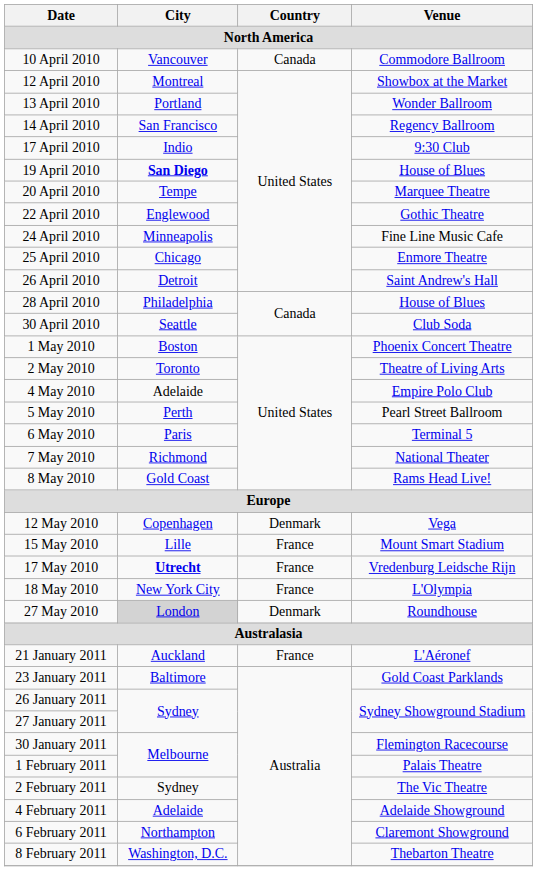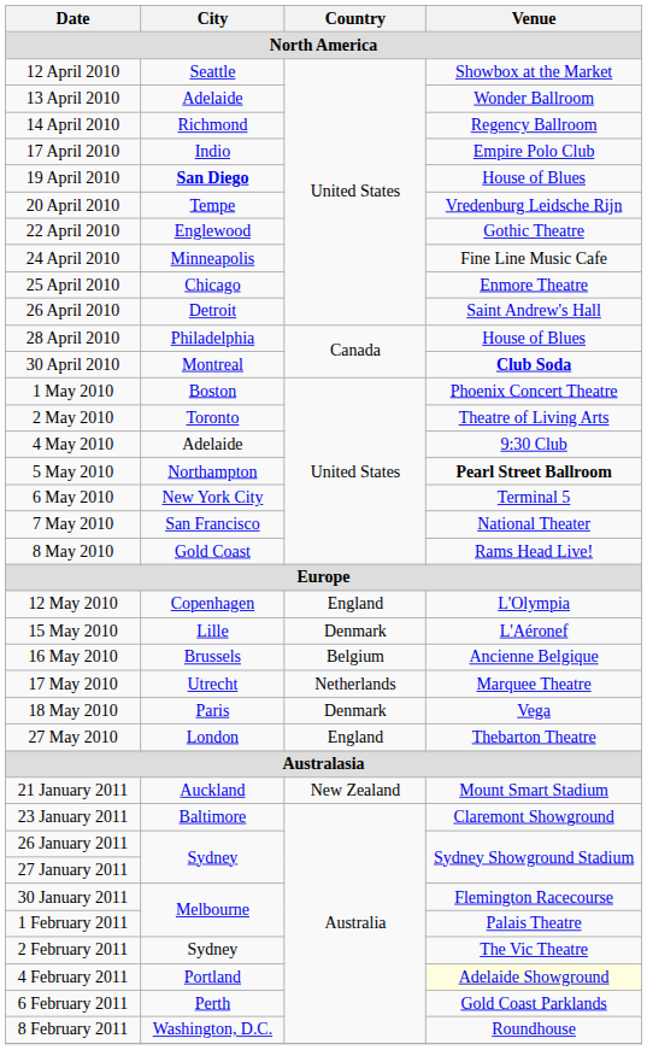 <table class="wikitable" style="text-align:center">
 <tr>
 <th width="150px">Date</th>
 <th width="150px">City</th>
 <th width="150px">Country</th>
 <th width="250px">Venue</th>
 </tr>
 <tr bgcolor="#DDDDDD">
 <td colspan=4><strong>North America</strong></td>
 </tr>
 <tr>
-<td>10 April 2010</td>
-<td><a href='#'>Vancouver</a></td>
-<td>Canada</td>
-<td><a href='#'>Commodore Ballroom</a></td>
-</tr>
-<tr>
 <td>12 April 2010</td>
-<td><a href='#'>Montreal</a></td>
+<td><a href='#'>Seattle</a></td>
 <td rowspan="10">United States</td>
 <td><a href='#'>Showbox at the Market</a></td>
 </tr>
 <tr>
 <td>13 April 2010</td>
-<td><a href='#'>Portland</a></td>
+<td><a href='#'>Adelaide</a></td>
 <td><a href='#'>Wonder Ballroom</a></td>
 </tr>
 <tr>
 <td>14 April 2010</td>
-<td><a href='#'>San Francisco</a></td>
+<td><a href='#'>Richmond</a></td>
 <td><a href='#'>Regency Ballroom</a></td>
 </tr>
 <tr>
 <td>17 April 2010</td>
 <td><a href='#'>Indio</a></td>
-<td><a href='#'>9:30 Club</a></td>
+<td><a href='#'>Empire Polo Club</a></td>
 </tr>
 <tr>
 <td>19 April 2010</td>
 <td><strong><a href='#'>San Diego</a></strong></td>
 <td><a href='#'>House of Blues</a></td>
 </tr>
 <tr>
 <td>20 April 2010</td>
 <td><a href='#'>Tempe</a></td>
-<td><a href='#'>Marquee Theatre</a></td>
+<td><a href='#'>Vredenburg Leidsche Rijn</a></td>
 </tr>
 <tr>
 <td>22 April 2010</td>
 <td><a href='#'>Englewood</a></td>
 <td><a href='#'>Gothic Theatre</a></td>
 </tr>
 <tr>
 <td>24 April 2010</td>
 <td><a href='#'>Minneapolis</a></td>
 <td>Fine Line Music Cafe</td>
 </tr>
 <tr>
 <td>25 April 2010</td>
 <td><a href='#'>Chicago</a></td>
 <td><a href='#'>Enmore Theatre</a></td>
 </tr>
 <tr>
 <td>26 April 2010</td>
 <td><a href='#'>Detroit</a></td>
 <td><a href='#'>Saint Andrew's Hall</a></td>
 </tr>
 <tr>
 <td>28 April 2010</td>
 <td><a href='#'>Philadelphia</a></td>
 <td rowspan="2">Canada</td>
 <td><a href='#'>House of Blues</a></td>
 </tr>
 <tr>
 <td>30 April 2010</td>
-<td><a href='#'>Seattle</a></td>
-<td><a href='#'>Club Soda</a></td>
+<td><a href='#'>Montreal</a></td>
+<td><strong><a href='#'>Club Soda</a></strong></td>
 </tr>
 <tr>
 <td>1 May 2010</td>
 <td><a href='#'>Boston</a></td>
 <td rowspan="7">United States</td>
 <td><a href='#'>Phoenix Concert Theatre</a></td>
 </tr>
 <tr>
 <td>2 May 2010</td>
 <td><a href='#'>Toronto</a></td>
 <td><a href='#'>Theatre of Living Arts</a></td>
 </tr>
 <tr>
 <td>4 May 2010</td>
 <td>Adelaide</td>
-<td><a href='#'>Empire Polo Club</a></td>
+<td><a href='#'>9:30 Club</a></td>
 </tr>
 <tr>
 <td>5 May 2010</td>
-<td><a href='#'>Perth</a></td>
-<td>Pearl Street Ballroom</td>
+<td><a href='#'>Northampton</a></td>
+<td><strong>Pearl Street Ballroom</strong></td>
 </tr>
 <tr>
 <td>6 May 2010</td>
-<td><a href='#'>Paris</a></td>
+<td><a href='#'>New York City</a></td>
 <td><a href='#'>Terminal 5</a></td>
 </tr>
 <tr>
 <td>7 May 2010</td>
-<td><a href='#'>Richmond</a></td>
+<td><a href='#'>San Francisco</a></td>
 <td><a href='#'>National Theater</a></td>
 </tr>
 <tr>
 <td>8 May 2010</td>
 <td><a href='#'>Gold Coast</a></td>
 <td><a href='#'>Rams Head Live!</a></td>
 </tr>
 <tr bgcolor="#DDDDDD">
 <td colspan=4><strong>Europe</strong></td>
 </tr>
 <tr>
 <td>12 May 2010</td>
 <td><a href='#'>Copenhagen</a></td>
+<td>England</td>
+<td><a href='#'>L'Olympia</a></td>
+</tr>
+<tr>
+<td>15 May 2010</td>
+<td><a href='#'>Lille</a></td>
+<td>Denmark</td>
+<td><a href='#'>L'Aéronef</a></td>
+</tr>
+<tr>
+<td>16 May 2010</td>
+<td><a href='#'>Brussels</a></td>
+<td>Belgium</td>
+<td><a href='#'>Ancienne Belgique</a></td>
+</tr>
+<tr>
+<td>17 May 2010</td>
+<td><a href='#'>Utrecht</a></td>
+<td>Netherlands</td>
+<td><a href='#'>Marquee Theatre</a></td>
+</tr>
+<tr>
+<td>18 May 2010</td>
+<td><a href='#'>Paris</a></td>
 <td>Denmark</td>
 <td><a href='#'>Vega</a></td>
 </tr>
 <tr>
-<td>15 May 2010</td>
-<td><a href='#'>Lille</a></td>
-<td>France</td>
-<td><a href='#'>Mount Smart Stadium</a></td>
-</tr>
-<tr>
-<td>17 May 2010</td>
-<td><strong><a href='#'>Utrecht</a></strong></td>
-<td>France</td>
-<td><a href='#'>Vredenburg Leidsche Rijn</a></td>
-</tr>
-<tr>
-<td>18 May 2010</td>
-<td><a href='#'>New York City</a></td>
-<td>France</td>
-<td><a href='#'>L'Olympia</a></td>
-</tr>
-<tr>
 <td>27 May 2010</td>
-<td style="background: lightgrey;"><a href='#'>London</a></td>
-<td>Denmark</td>
-<td><a href='#'>Roundhouse</a></td>
+<td><a href='#'>London</a></td>
+<td>England</td>
+<td><a href='#'>Thebarton Theatre</a></td>
 </tr>
 <tr bgcolor="#DDDDDD">
 <td colspan=4><strong>Australasia</strong></td>
 </tr>
 <tr>
 <td>21 January 2011</td>
 <td><a href='#'>Auckland</a></td>
-<td>France</td>
-<td><a href='#'>L'Aéronef</a></td>
+<td>New Zealand</td>
+<td><a href='#'>Mount Smart Stadium</a></td>
 </tr>
 <tr>
 <td>23 January 2011</td>
 <td><a href='#'>Baltimore</a></td>
 <td rowspan="9">Australia</td>
-<td><a href='#'>Gold Coast Parklands</a></td>
+<td><a href='#'>Claremont Showground</a></td>
 </tr>
 <tr>
 <td>26 January 2011</td>
 <td rowspan="2"><a href='#'>Sydney</a></td>
 <td rowspan="2"><a href='#'>Sydney Showground Stadium</a></td>
 </tr>
 <tr>
 <td>27 January 2011</td>
 </tr>
 <tr>
 <td>30 January 2011</td>
 <td rowspan="2"><a href='#'>Melbourne</a></td>
 <td><a href='#'>Flemington Racecourse</a></td>
 </tr>
 <tr>
 <td>1 February 2011</td>
 <td><a href='#'>Palais Theatre</a></td>
 </tr>
 <tr>
 <td>2 February 2011</td>
 <td>Sydney</td>
 <td><a href='#'>The Vic Theatre</a></td>
 </tr>
 <tr>
 <td>4 February 2011</td>
-<td><a href='#'>Adelaide</a></td>
-<td><a href='#'>Adelaide Showground</a></td>
+<td><a href='#'>Portland</a></td>
+<td style="background: lightyellow;"><a href='#'>Adelaide Showground</a></td>
 </tr>
 <tr>
 <td>6 February 2011</td>
-<td><a href='#'>Northampton</a></td>
-<td><a href='#'>Claremont Showground</a></td>
+<td><a href='#'>Perth</a></td>
+<td><a href='#'>Gold Coast Parklands</a></td>
 </tr>
 <tr>
 <td>8 February 2011</td>
 <td><a href='#'>Washington, D.C.</a></td>
-<td><a href='#'>Thebarton Theatre</a></td>
+<td><a href='#'>Roundhouse</a></td>
 </tr>
 <tr>
 </tr>
 </table>
